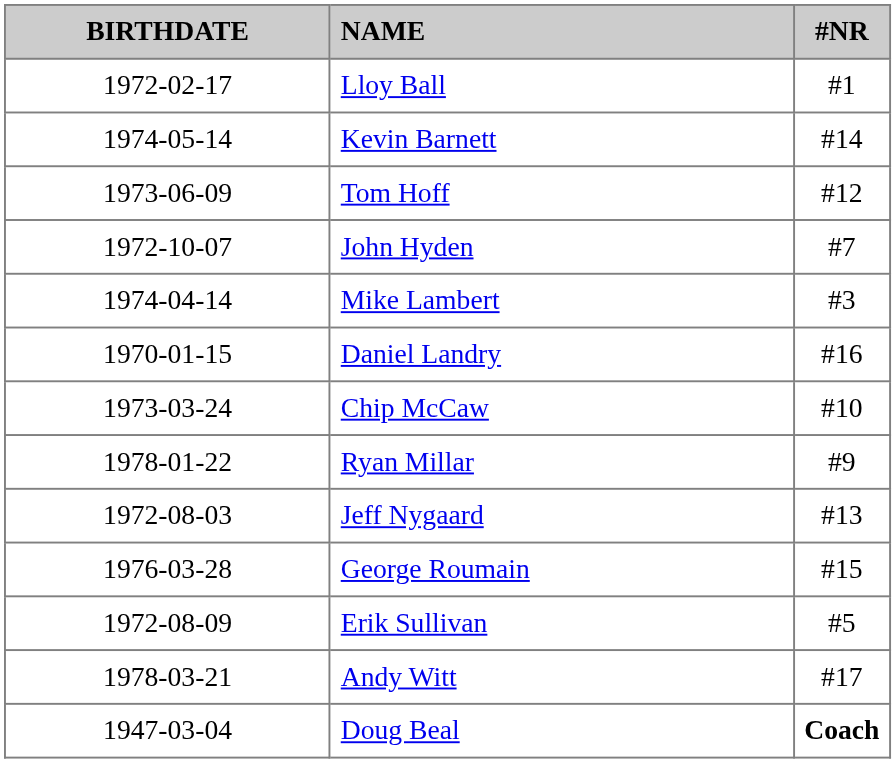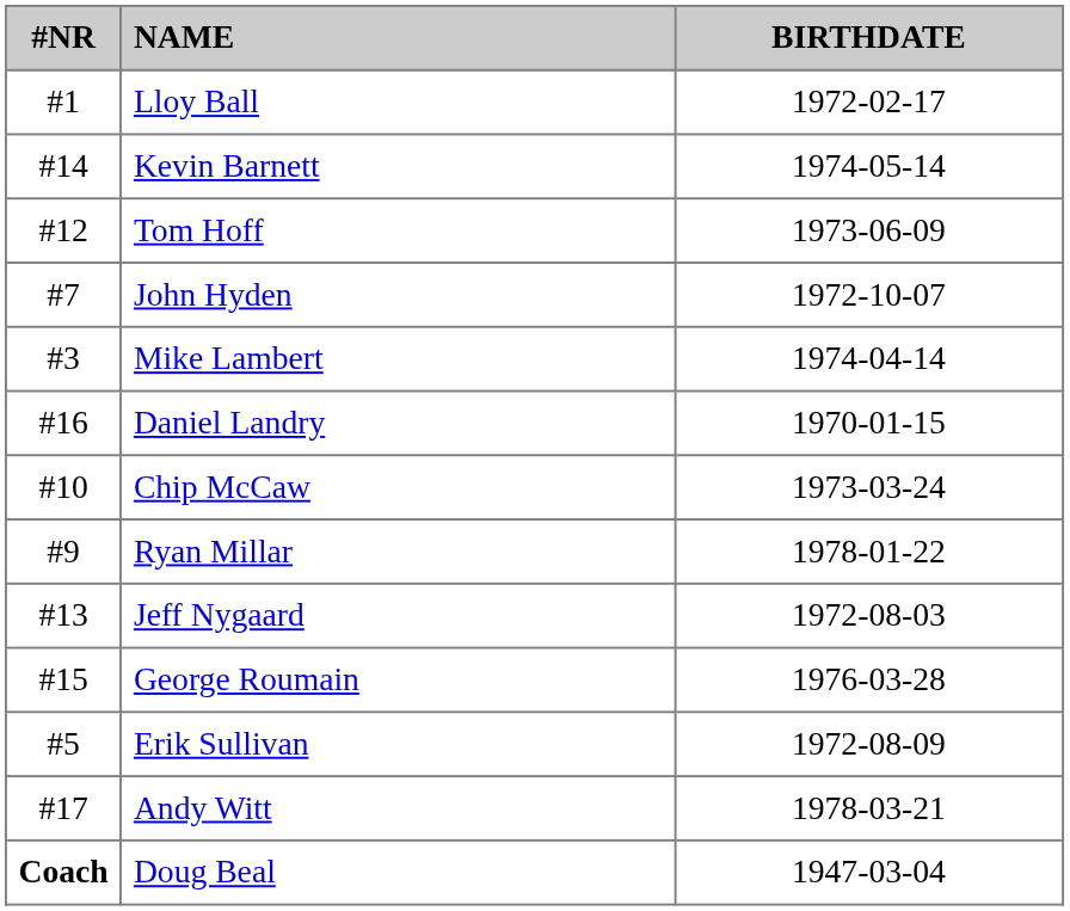 <table border="1" cellspacing="2" cellpadding="5" style="border-collapse: collapse; font-size: 90%;">
 <tr style="background: #cccccc">
+<th>#NR</th>
+<th style="text-align: left; width: 16em">NAME</th>
 <th style="width: 11em">BIRTHDATE</th>
-<th style="text-align: left; width: 16em">NAME</th>
-<th>#NR</th>
 </tr>
 <tr>
+<td align="center">#1</td>
+<td><a href='#'>Lloy Ball</a></td>
 <td align="center">1972-02-17</td>
-<td><a href='#'>Lloy Ball</a></td>
-<td align="center">#1</td>
 </tr>
 <tr>
+<td align="center">#14</td>
+<td><a href='#'>Kevin Barnett</a></td>
 <td align="center">1974-05-14</td>
-<td><a href='#'>Kevin Barnett</a></td>
-<td align="center">#14</td>
 </tr>
 <tr>
+<td align="center">#12</td>
+<td><a href='#'>Tom Hoff</a></td>
 <td align="center">1973-06-09</td>
-<td><a href='#'>Tom Hoff</a></td>
-<td align="center">#12</td>
 </tr>
 <tr>
+<td align="center">#7</td>
+<td><a href='#'>John Hyden</a></td>
 <td align="center">1972-10-07</td>
-<td><a href='#'>John Hyden</a></td>
-<td align="center">#7</td>
 </tr>
 <tr>
+<td align="center">#3</td>
+<td><a href='#'>Mike Lambert</a></td>
 <td align="center">1974-04-14</td>
-<td><a href='#'>Mike Lambert</a></td>
-<td align="center">#3</td>
 </tr>
 <tr>
+<td align="center">#16</td>
+<td><a href='#'>Daniel Landry</a></td>
 <td align="center">1970-01-15</td>
-<td><a href='#'>Daniel Landry</a></td>
-<td align="center">#16</td>
 </tr>
 <tr>
+<td align="center">#10</td>
+<td><a href='#'>Chip McCaw</a></td>
 <td align="center">1973-03-24</td>
-<td><a href='#'>Chip McCaw</a></td>
-<td align="center">#10</td>
 </tr>
 <tr>
+<td align="center">#9</td>
+<td><a href='#'>Ryan Millar</a></td>
 <td align="center">1978-01-22</td>
-<td><a href='#'>Ryan Millar</a></td>
-<td align="center">#9</td>
 </tr>
 <tr>
+<td align="center">#13</td>
+<td><a href='#'>Jeff Nygaard</a></td>
 <td align="center">1972-08-03</td>
-<td><a href='#'>Jeff Nygaard</a></td>
-<td align="center">#13</td>
 </tr>
 <tr>
+<td align="center">#15</td>
+<td><a href='#'>George Roumain</a></td>
 <td align="center">1976-03-28</td>
-<td><a href='#'>George Roumain</a></td>
-<td align="center">#15</td>
 </tr>
 <tr>
+<td align="center">#5</td>
+<td><a href='#'>Erik Sullivan</a></td>
 <td align="center">1972-08-09</td>
-<td><a href='#'>Erik Sullivan</a></td>
-<td align="center">#5</td>
 </tr>
 <tr>
+<td align="center">#17</td>
+<td><a href='#'>Andy Witt</a></td>
 <td align="center">1978-03-21</td>
-<td><a href='#'>Andy Witt</a></td>
-<td align="center">#17</td>
 </tr>
 <tr>
+<td align="center"><strong>Coach</strong></td>
+<td><a href='#'>Doug Beal</a></td>
 <td align="center">1947-03-04</td>
-<td><a href='#'>Doug Beal</a></td>
-<td align="center"><strong>Coach</strong></td>
 </tr>
 </table>
